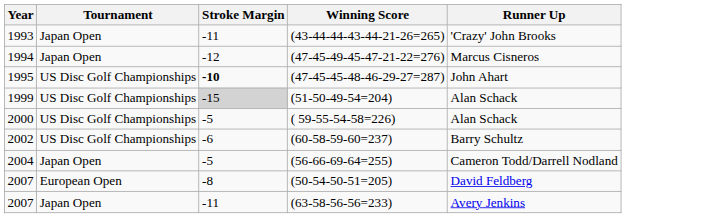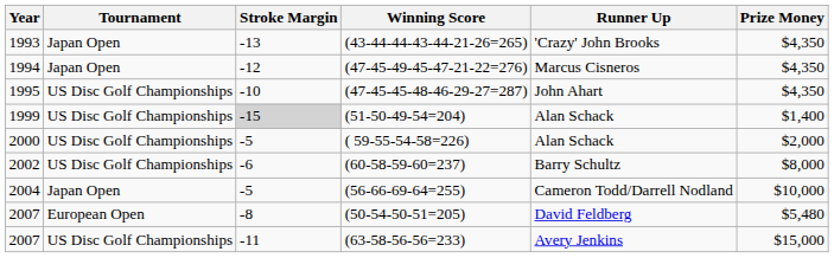 <table class="wikitable">
 <tr>
 <th>Year</th>
 <th>Tournament</th>
 <th>Stroke Margin</th>
 <th>Winning Score</th>
 <th>Runner Up</th>
+<th>Prize Money</th>
 </tr>
 <tr>
 <td>1993</td>
 <td>Japan Open</td>
-<td>-11</td>
+<td>-13</td>
 <td>(43-44-44-43-44-21-26=265)</td>
 <td>'Crazy' John Brooks</td>
+<td align="right">$4,350</td>
 </tr>
 <tr>
 <td>1994</td>
 <td>Japan Open</td>
 <td>-12</td>
 <td>(47-45-49-45-47-21-22=276)</td>
 <td>Marcus Cisneros</td>
+<td align="right">$4,350</td>
 </tr>
 <tr>
 <td>1995</td>
 <td>US Disc Golf Championships</td>
-<td><strong>-10</strong></td>
+<td>-10</td>
 <td>(47-45-45-48-46-29-27=287)</td>
 <td>John Ahart</td>
+<td align="right">$4,350</td>
 </tr>
 <tr>
 <td>1999</td>
 <td>US Disc Golf Championships</td>
 <td style="background: lightgrey;">-15</td>
 <td>(51-50-49-54=204)</td>
 <td>Alan Schack</td>
+<td align="right">$1,400</td>
 </tr>
 <tr>
 <td>2000</td>
 <td>US Disc Golf Championships</td>
 <td>-5</td>
 <td>(	59-55-54-58=226)</td>
 <td>Alan Schack</td>
+<td align="right">$2,000</td>
 </tr>
 <tr>
 <td>2002</td>
 <td>US Disc Golf Championships</td>
 <td>-6</td>
 <td>(60-58-59-60=237)</td>
 <td>Barry Schultz</td>
+<td align="right">$8,000</td>
 </tr>
 <tr>
 <td>2004</td>
 <td>Japan Open</td>
 <td>-5</td>
 <td>(56-66-69-64=255)</td>
 <td>Cameron Todd/Darrell Nodland</td>
+<td align="right">$10,000</td>
 </tr>
 <tr>
 <td>2007</td>
 <td>European Open</td>
 <td>-8</td>
 <td>(50-54-50-51=205)</td>
 <td><a href='#'>David Feldberg</a></td>
+<td align="right">$5,480</td>
 </tr>
 <tr>
 <td>2007</td>
-<td>Japan Open</td>
+<td>US Disc Golf Championships</td>
 <td>-11</td>
 <td>(63-58-56-56=233)</td>
 <td><a href='#'>Avery Jenkins</a></td>
+<td align="right">$15,000</td>
 </tr>
 </table>
